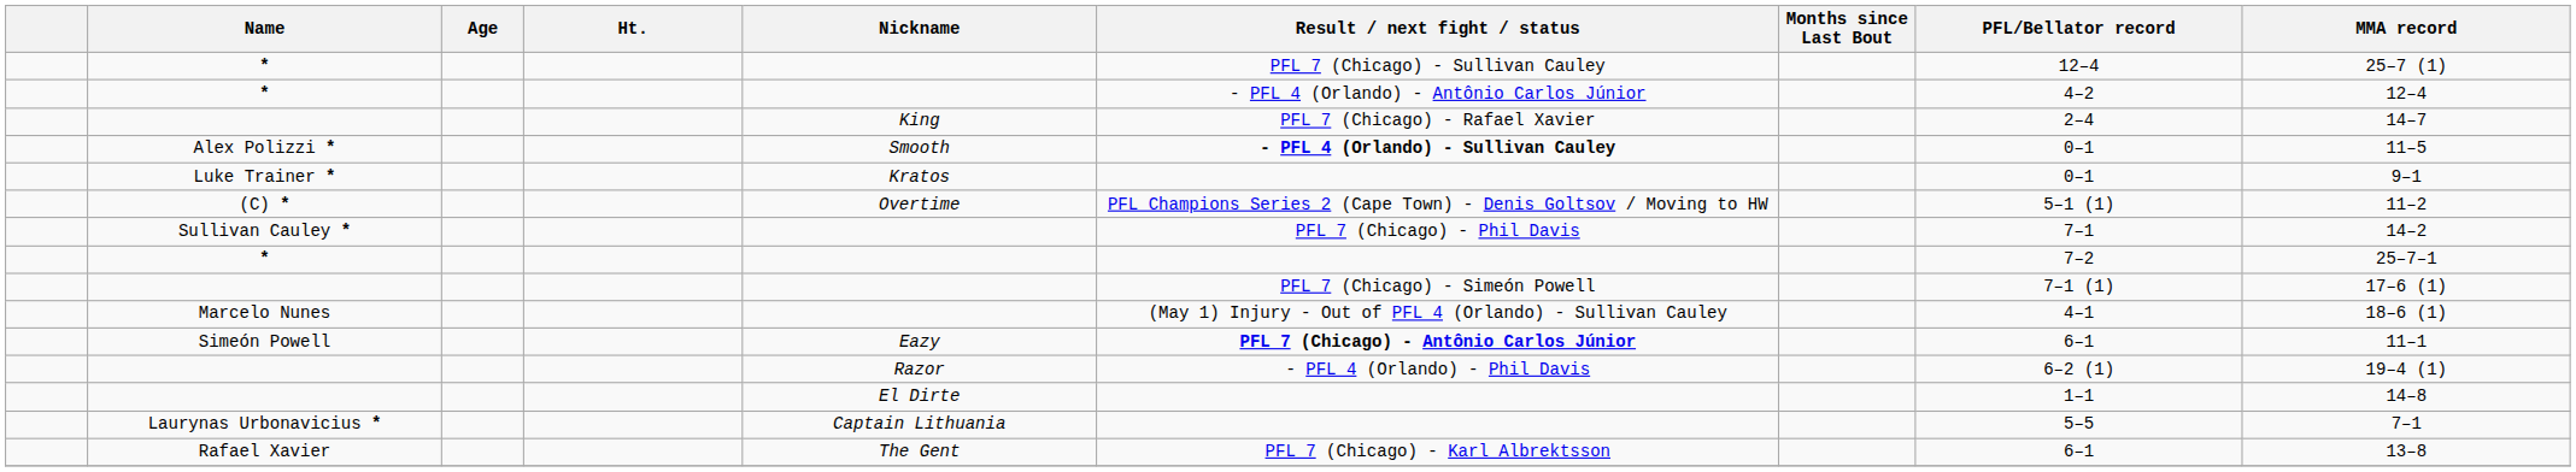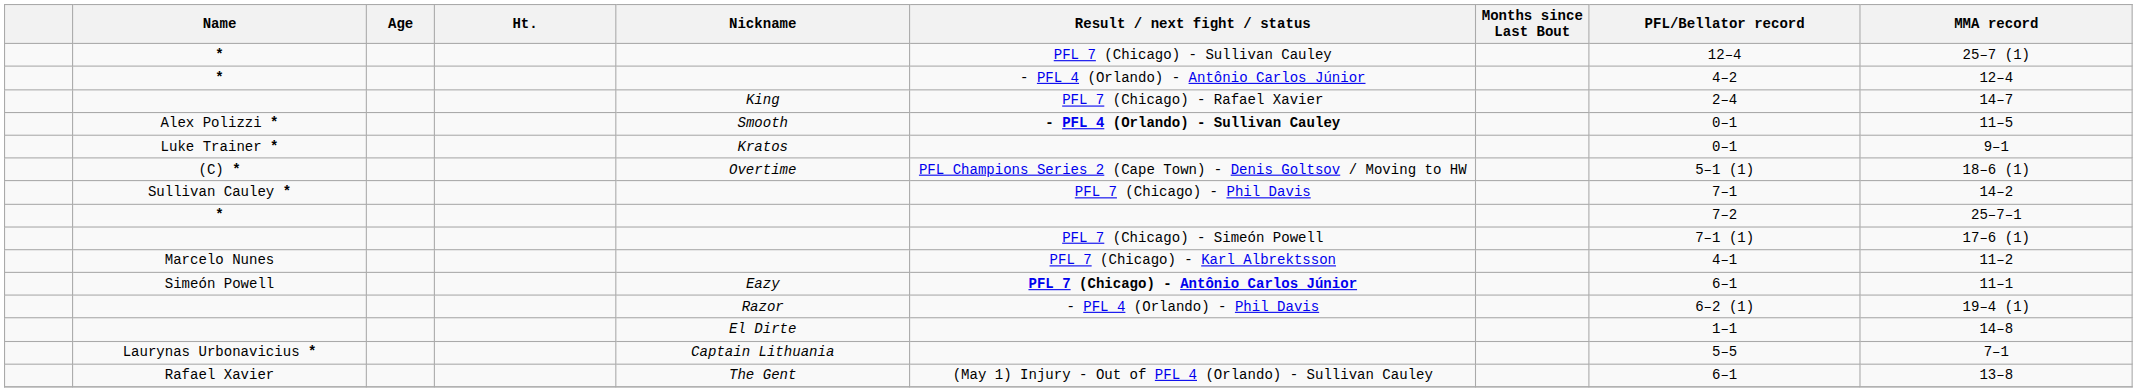 <table class="wikitable sortable" style="text-align:center">
 <tr>
 <th width=3%></th>
 <th width=13%>Name</th>
 <th width=3%>Age</th>
 <th width=8%>Ht.</th>
 <th width=13%>Nickname</th>
 <th width=25%>Result / next fight / status</th>
 <th width=5%>Months since Last Bout</th>
 <th width="12%">PFL/Bellator record</th>
 <th width="12%">MMA record</th>
 </tr>
 <tr>
 <td></td>
 <td> <strong>*</strong></td>
 <td></td>
 <td></td>
 <td><em></em></td>
 <td><a href='#'>PFL 7</a> (Chicago) - Sullivan Cauley</td>
 <td></td>
 <td>12–4</td>
 <td>25–7 (1)</td>
 </tr>
 <tr>
 <td></td>
 <td> <strong>*</strong></td>
 <td></td>
 <td></td>
 <td></td>
 <td> - <a href='#'>PFL 4</a> (Orlando) - <a href='#'>Antônio Carlos Júnior</a></td>
 <td></td>
 <td>4–2</td>
 <td>12–4</td>
 </tr>
 <tr>
 <td></td>
 <td></td>
 <td></td>
 <td></td>
 <td><em>King</em></td>
 <td><a href='#'>PFL 7</a> (Chicago) - Rafael Xavier</td>
 <td></td>
 <td>2–4</td>
 <td>14–7</td>
 </tr>
 <tr>
 <td></td>
 <td>Alex Polizzi <strong>*</strong></td>
 <td></td>
 <td></td>
 <td><em>Smooth</em></td>
 <td><strong> - <a href='#'>PFL 4</a> (Orlando) - Sullivan Cauley</strong></td>
 <td></td>
 <td>0–1</td>
 <td>11–5</td>
 </tr>
 <tr>
 <td></td>
 <td>Luke Trainer <strong>*</strong></td>
 <td></td>
 <td></td>
 <td><em>Kratos</em></td>
 <td></td>
 <td></td>
 <td>0–1</td>
 <td>9–1</td>
 </tr>
 <tr>
 <td></td>
 <td> (C) <strong>*</strong></td>
 <td></td>
 <td></td>
 <td><em>Overtime</em></td>
 <td><a href='#'>PFL Champions Series 2</a> (Cape Town) - <a href='#'>Denis Goltsov</a> / Moving to HW</td>
 <td></td>
 <td>5–1 (1)</td>
-<td>11–2</td>
+<td>18–6 (1)</td>
 </tr>
 <tr>
 <td></td>
 <td>Sullivan Cauley <strong>*</strong></td>
 <td></td>
 <td></td>
 <td></td>
 <td><a href='#'>PFL 7</a> (Chicago) - <a href='#'>Phil Davis</a></td>
 <td></td>
 <td>7–1</td>
 <td>14–2</td>
 </tr>
 <tr>
 <td></td>
 <td> <strong>*</strong></td>
 <td></td>
 <td></td>
 <td></td>
 <td></td>
 <td></td>
 <td>7–2</td>
 <td>25–7–1</td>
 </tr>
 <tr>
 <td></td>
 <td></td>
 <td></td>
 <td></td>
 <td></td>
 <td><a href='#'>PFL 7</a> (Chicago) - Simeón Powell</td>
 <td></td>
 <td>7–1 (1)</td>
 <td>17–6 (1)</td>
 </tr>
 <tr>
 <td></td>
 <td>Marcelo Nunes</td>
 <td></td>
 <td></td>
 <td></td>
-<td>(May 1) Injury - Out of <a href='#'>PFL 4</a> (Orlando) - Sullivan Cauley</td>
+<td><a href='#'>PFL 7</a> (Chicago) - <a href='#'>Karl Albrektsson</a></td>
 <td></td>
 <td>4–1</td>
-<td>18–6 (1)</td>
+<td>11–2</td>
 </tr>
 <tr>
 <td></td>
 <td>Simeón Powell</td>
 <td></td>
 <td></td>
 <td><em>Eazy</em></td>
 <td><strong><a href='#'>PFL 7</a> (Chicago) - <a href='#'>Antônio Carlos Júnior</a></strong></td>
 <td></td>
 <td>6–1</td>
 <td>11–1</td>
 </tr>
 <tr>
 <td></td>
 <td></td>
 <td></td>
 <td></td>
 <td><em>Razor</em></td>
 <td> - <a href='#'>PFL 4</a> (Orlando) - <a href='#'>Phil Davis</a></td>
 <td></td>
 <td>6–2 (1)</td>
 <td>19–4 (1)</td>
 </tr>
 <tr>
 <td></td>
 <td></td>
 <td></td>
 <td></td>
 <td><em>El Dirte</em></td>
 <td></td>
 <td></td>
 <td>1–1</td>
 <td>14–8</td>
 </tr>
 <tr>
 <td></td>
 <td>Laurynas Urbonavicius <strong>*</strong></td>
 <td></td>
 <td></td>
 <td><em>Captain Lithuania</em></td>
 <td></td>
 <td></td>
 <td>5–5</td>
 <td>7–1</td>
 </tr>
 <tr>
 <td></td>
 <td>Rafael Xavier</td>
 <td></td>
 <td></td>
 <td><em>The Gent</em></td>
-<td><a href='#'>PFL 7</a> (Chicago) - <a href='#'>Karl Albrektsson</a></td>
+<td>(May 1) Injury - Out of <a href='#'>PFL 4</a> (Orlando) - Sullivan Cauley</td>
 <td></td>
 <td>6–1</td>
 <td>13–8</td>
 </tr>
 <tr>
 </tr>
 </table>
